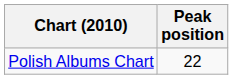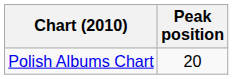 <table class="wikitable sortable">
 <tr>
 <th>Chart (2010)</th>
 <th>Peak<br>position</th>
 </tr>
 <tr>
 <td><a href='#'>Polish Albums Chart</a></td>
-<td style="text-align:center;">22</td>
+<td style="text-align:center;">20</td>
 </tr>
 </table>
